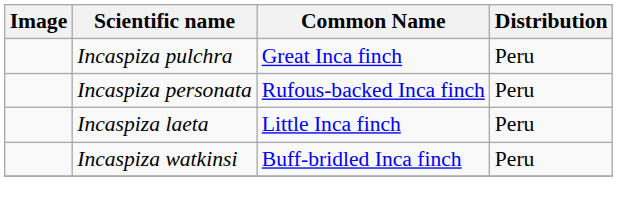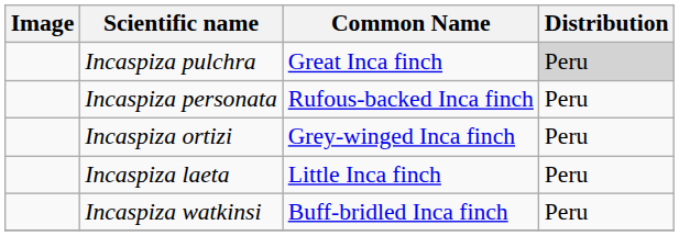 <table class="wikitable">
 <tr>
 <th>Image</th>
 <th>Scientific name</th>
 <th>Common Name</th>
 <th>Distribution</th>
 </tr>
 <tr>
 <td></td>
 <td><em>Incaspiza pulchra</em></td>
 <td><a href='#'>Great Inca finch</a></td>
-<td>Peru</td>
+<td style="background: lightgrey;">Peru</td>
 </tr>
 <tr>
 <td></td>
 <td><em>Incaspiza personata</em></td>
 <td><a href='#'>Rufous-backed Inca finch</a></td>
+<td>Peru</td>
+</tr>
+<tr>
+<td></td>
+<td><em>Incaspiza ortizi</em></td>
+<td><a href='#'>Grey-winged Inca finch</a></td>
 <td>Peru</td>
 </tr>
 <tr>
 <td></td>
 <td><em>Incaspiza laeta</em></td>
 <td><a href='#'>Little Inca finch</a></td>
 <td>Peru</td>
 </tr>
 <tr>
 <td></td>
 <td><em>Incaspiza watkinsi</em></td>
 <td><a href='#'>Buff-bridled Inca finch</a></td>
 <td>Peru</td>
 </tr>
 <tr>
 </tr>
 </table>
